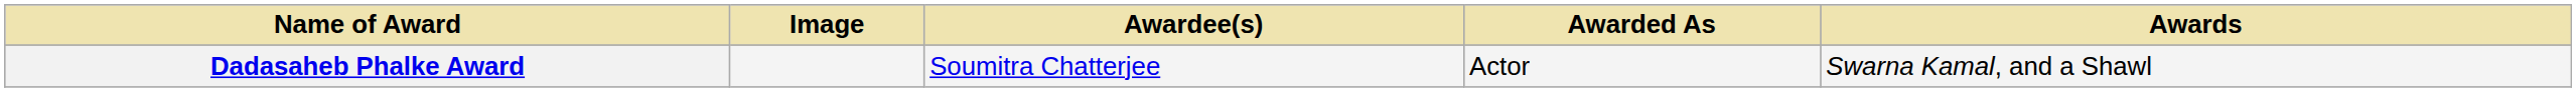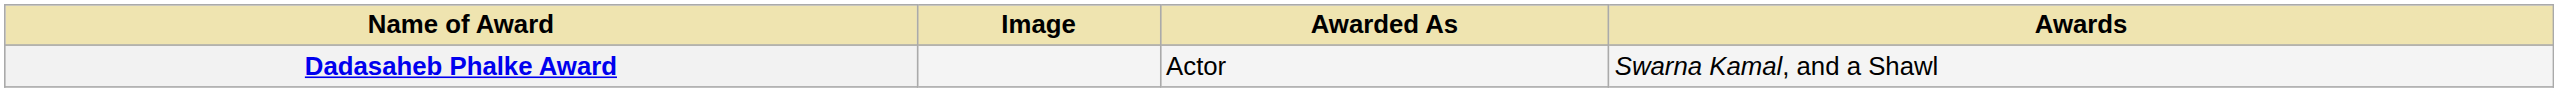 <table class="wikitable plainrowheaders" style="width:100%;">
 <tr>
 <th scope="col" style="background-color:#EFE4B0;">Name of Award</th>
 <th scope="col" style="background-color:#EFE4B0;">Image</th>
-<th scope="col" style="background-color:#EFE4B0;">Awardee(s)</th>
 <th scope="col" style="background-color:#EFE4B0;">Awarded As</th>
 <th scope="col" style="background-color:#EFE4B0;">Awards</th>
 </tr>
 <tr style="background-color:#F4F4F4">
 <th scope="row"><a href='#'>Dadasaheb Phalke Award</a></th>
 <td></td>
-<td><a href='#'>Soumitra Chatterjee</a></td>
 <td>Actor</td>
 <td><em>Swarna Kamal</em>,  and a Shawl</td>
 </tr>
 </table>
